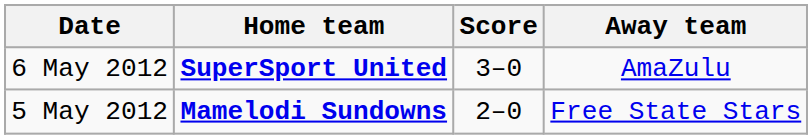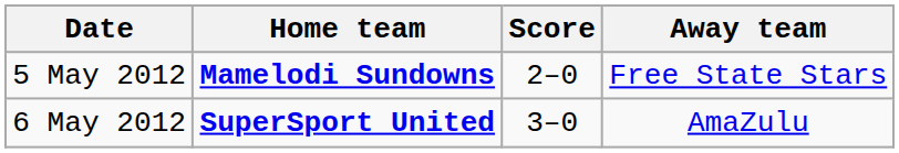 <table class="wikitable" style="text-align: center">
 <tr>
 <th>Date</th>
 <th>Home team</th>
 <th>Score</th>
 <th>Away team</th>
 </tr>
 <tr>
+<td>5 May 2012</td>
+<td><a href='#'><strong>Mamelodi Sundowns</strong></a></td>
+<td>2–0</td>
+<td><a href='#'>Free State Stars</a></td>
+</tr>
+<tr>
 <td>6 May 2012</td>
 <td><a href='#'><strong>SuperSport United</strong></a></td>
 <td>3–0</td>
 <td><a href='#'>AmaZulu</a></td>
 </tr>
-<tr>
-<td>5 May 2012</td>
-<td><a href='#'><strong>Mamelodi Sundowns</strong></a></td>
-<td>2–0</td>
-<td><a href='#'>Free State Stars</a></td>
-</tr>
 </table>
